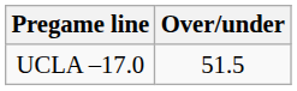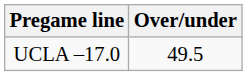 <table class="wikitable">
 <tr align="center">
 <th style=>Pregame line</th>
 <th style=>Over/under</th>
 </tr>
 <tr align="center">
 <td>UCLA –17.0</td>
-<td>51.5</td>
+<td>49.5</td>
 </tr>
 </table>
